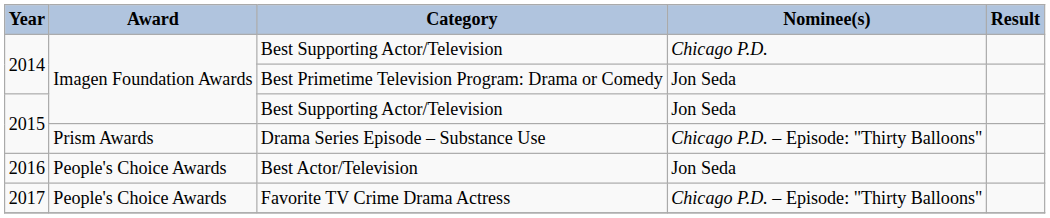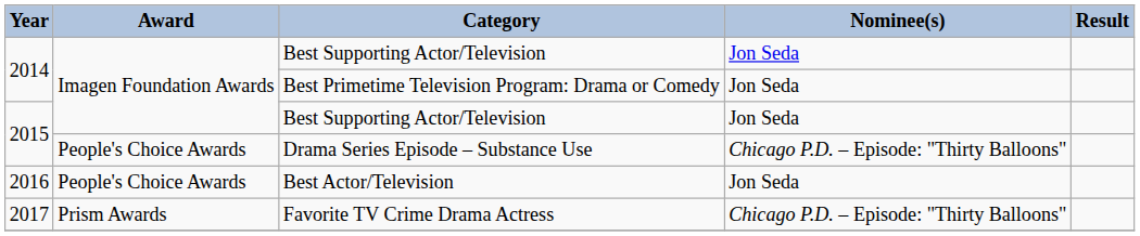 <table class="wikitable" style="font-size: 95%;">
 <tr style="text-align:center;">
 <th style="background:#B0C4DE">Year</th>
 <th style="background:#B0C4DE">Award</th>
 <th style="background:#B0C4DE">Category</th>
 <th style="background:#B0C4DE">Nominee(s)</th>
 <th style="background:#B0C4DE">Result</th>
 </tr>
 <tr>
 <td rowspan="2">2014</td>
 <td rowspan="3">Imagen Foundation Awards</td>
 <td>Best Supporting Actor/Television</td>
-<td><em>Chicago P.D.</em></td>
+<td><a href='#'>Jon Seda</a></td>
 <td></td>
 </tr>
 <tr>
 <td>Best Primetime Television Program: Drama or Comedy</td>
 <td>Jon Seda</td>
 <td></td>
 </tr>
 <tr>
 <td rowspan="2">2015</td>
 <td>Best Supporting Actor/Television</td>
 <td>Jon Seda</td>
 <td></td>
 </tr>
 <tr>
-<td>Prism Awards</td>
+<td>People's Choice Awards</td>
 <td>Drama Series Episode – Substance Use</td>
 <td><em>Chicago P.D.</em> – Episode: "Thirty Balloons"</td>
 <td></td>
 </tr>
 <tr>
 <td>2016</td>
 <td>People's Choice Awards</td>
 <td>Best Actor/Television</td>
 <td>Jon Seda</td>
 <td></td>
 </tr>
 <tr>
 <td>2017</td>
-<td>People's Choice Awards</td>
+<td>Prism Awards</td>
 <td>Favorite TV Crime Drama Actress</td>
 <td><em>Chicago P.D.</em> – Episode: "Thirty Balloons"</td>
 <td></td>
 </tr>
 <tr>
 </tr>
 </table>
